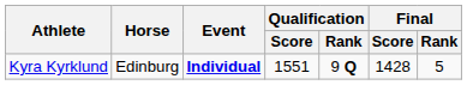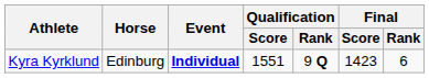 <table class=wikitable style="font-size:90%">
 <tr>
 <th rowspan="2">Athlete</th>
 <th rowspan="2">Horse</th>
 <th rowspan="2">Event</th>
 <th colspan="2">Qualification</th>
 <th colspan="2">Final</th>
 </tr>
 <tr style="font-size:95%">
 <th>Score</th>
 <th>Rank</th>
 <th>Score</th>
 <th>Rank</th>
 </tr>
 <tr align=center>
 <td align=left><a href='#'>Kyra Kyrklund</a></td>
 <td align=left>Edinburg</td>
 <td align=left><strong><a href='#'>Individual</a></strong></td>
 <td>1551</td>
 <td>9 <strong>Q</strong></td>
-<td>1428</td>
-<td>5</td>
+<td>1423</td>
+<td>6</td>
 </tr>
 </table>
